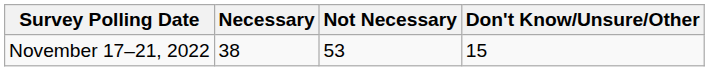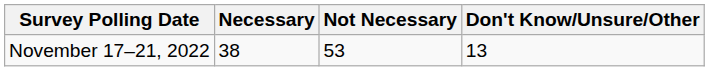 <table class="wikitable">
 <tr>
 <th>Survey Polling Date</th>
 <th>Necessary</th>
 <th>Not Necessary</th>
 <th>Don't Know/Unsure/Other</th>
 </tr>
 <tr>
 <td>November 17–21, 2022</td>
 <td>38</td>
 <td>53</td>
-<td>15</td>
+<td>13</td>
 </tr>
 </table>
